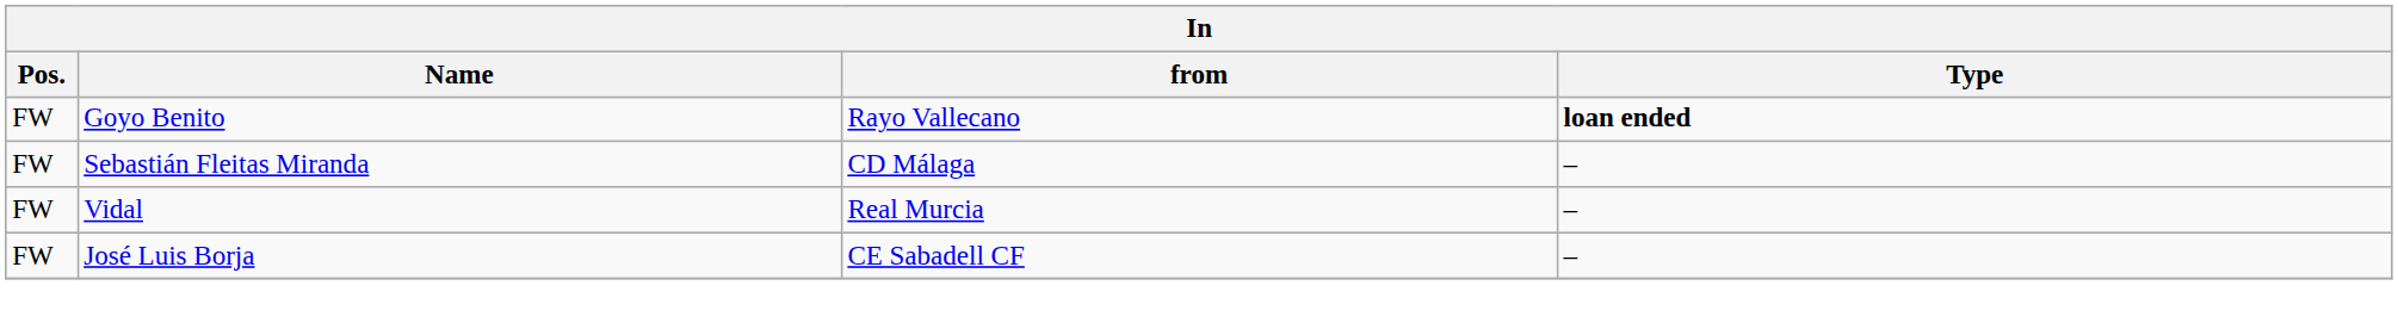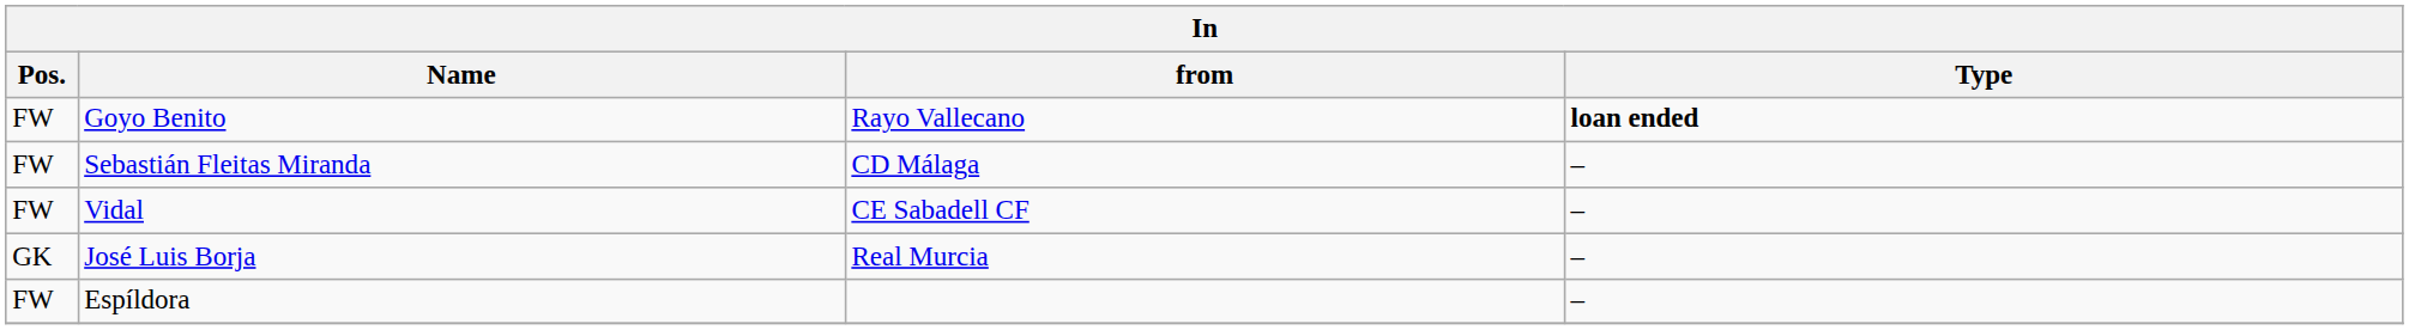 <table class="wikitable" style="font-size:90%;width:99%;">
 <tr>
 <th colspan="4">In</th>
 </tr>
 <tr>
 <th width=3%>Pos.</th>
 <th width=32%>Name</th>
 <th width=30%>from</th>
 <th width=35%>Type</th>
 </tr>
 <tr>
 <td>FW</td>
 <td><a href='#'>Goyo Benito</a></td>
 <td><a href='#'>Rayo Vallecano</a></td>
 <td><strong>loan ended</strong></td>
 </tr>
 <tr>
 <td>FW</td>
 <td><a href='#'>Sebastián Fleitas Miranda</a></td>
 <td><a href='#'>CD Málaga</a></td>
 <td>–</td>
 </tr>
 <tr>
 <td>FW</td>
 <td><a href='#'>Vidal</a></td>
+<td><a href='#'>CE Sabadell CF</a></td>
+<td>–</td>
+</tr>
+<tr>
+<td>GK</td>
+<td><a href='#'>José Luis Borja </a></td>
 <td><a href='#'>Real Murcia</a></td>
 <td>–</td>
 </tr>
 <tr>
 <td>FW</td>
-<td><a href='#'>José Luis Borja </a></td>
-<td><a href='#'>CE Sabadell CF</a></td>
+<td>Espíldora</td>
+<td></td>
 <td>–</td>
 </tr>
 <tr>
 </tr>
 </table>
